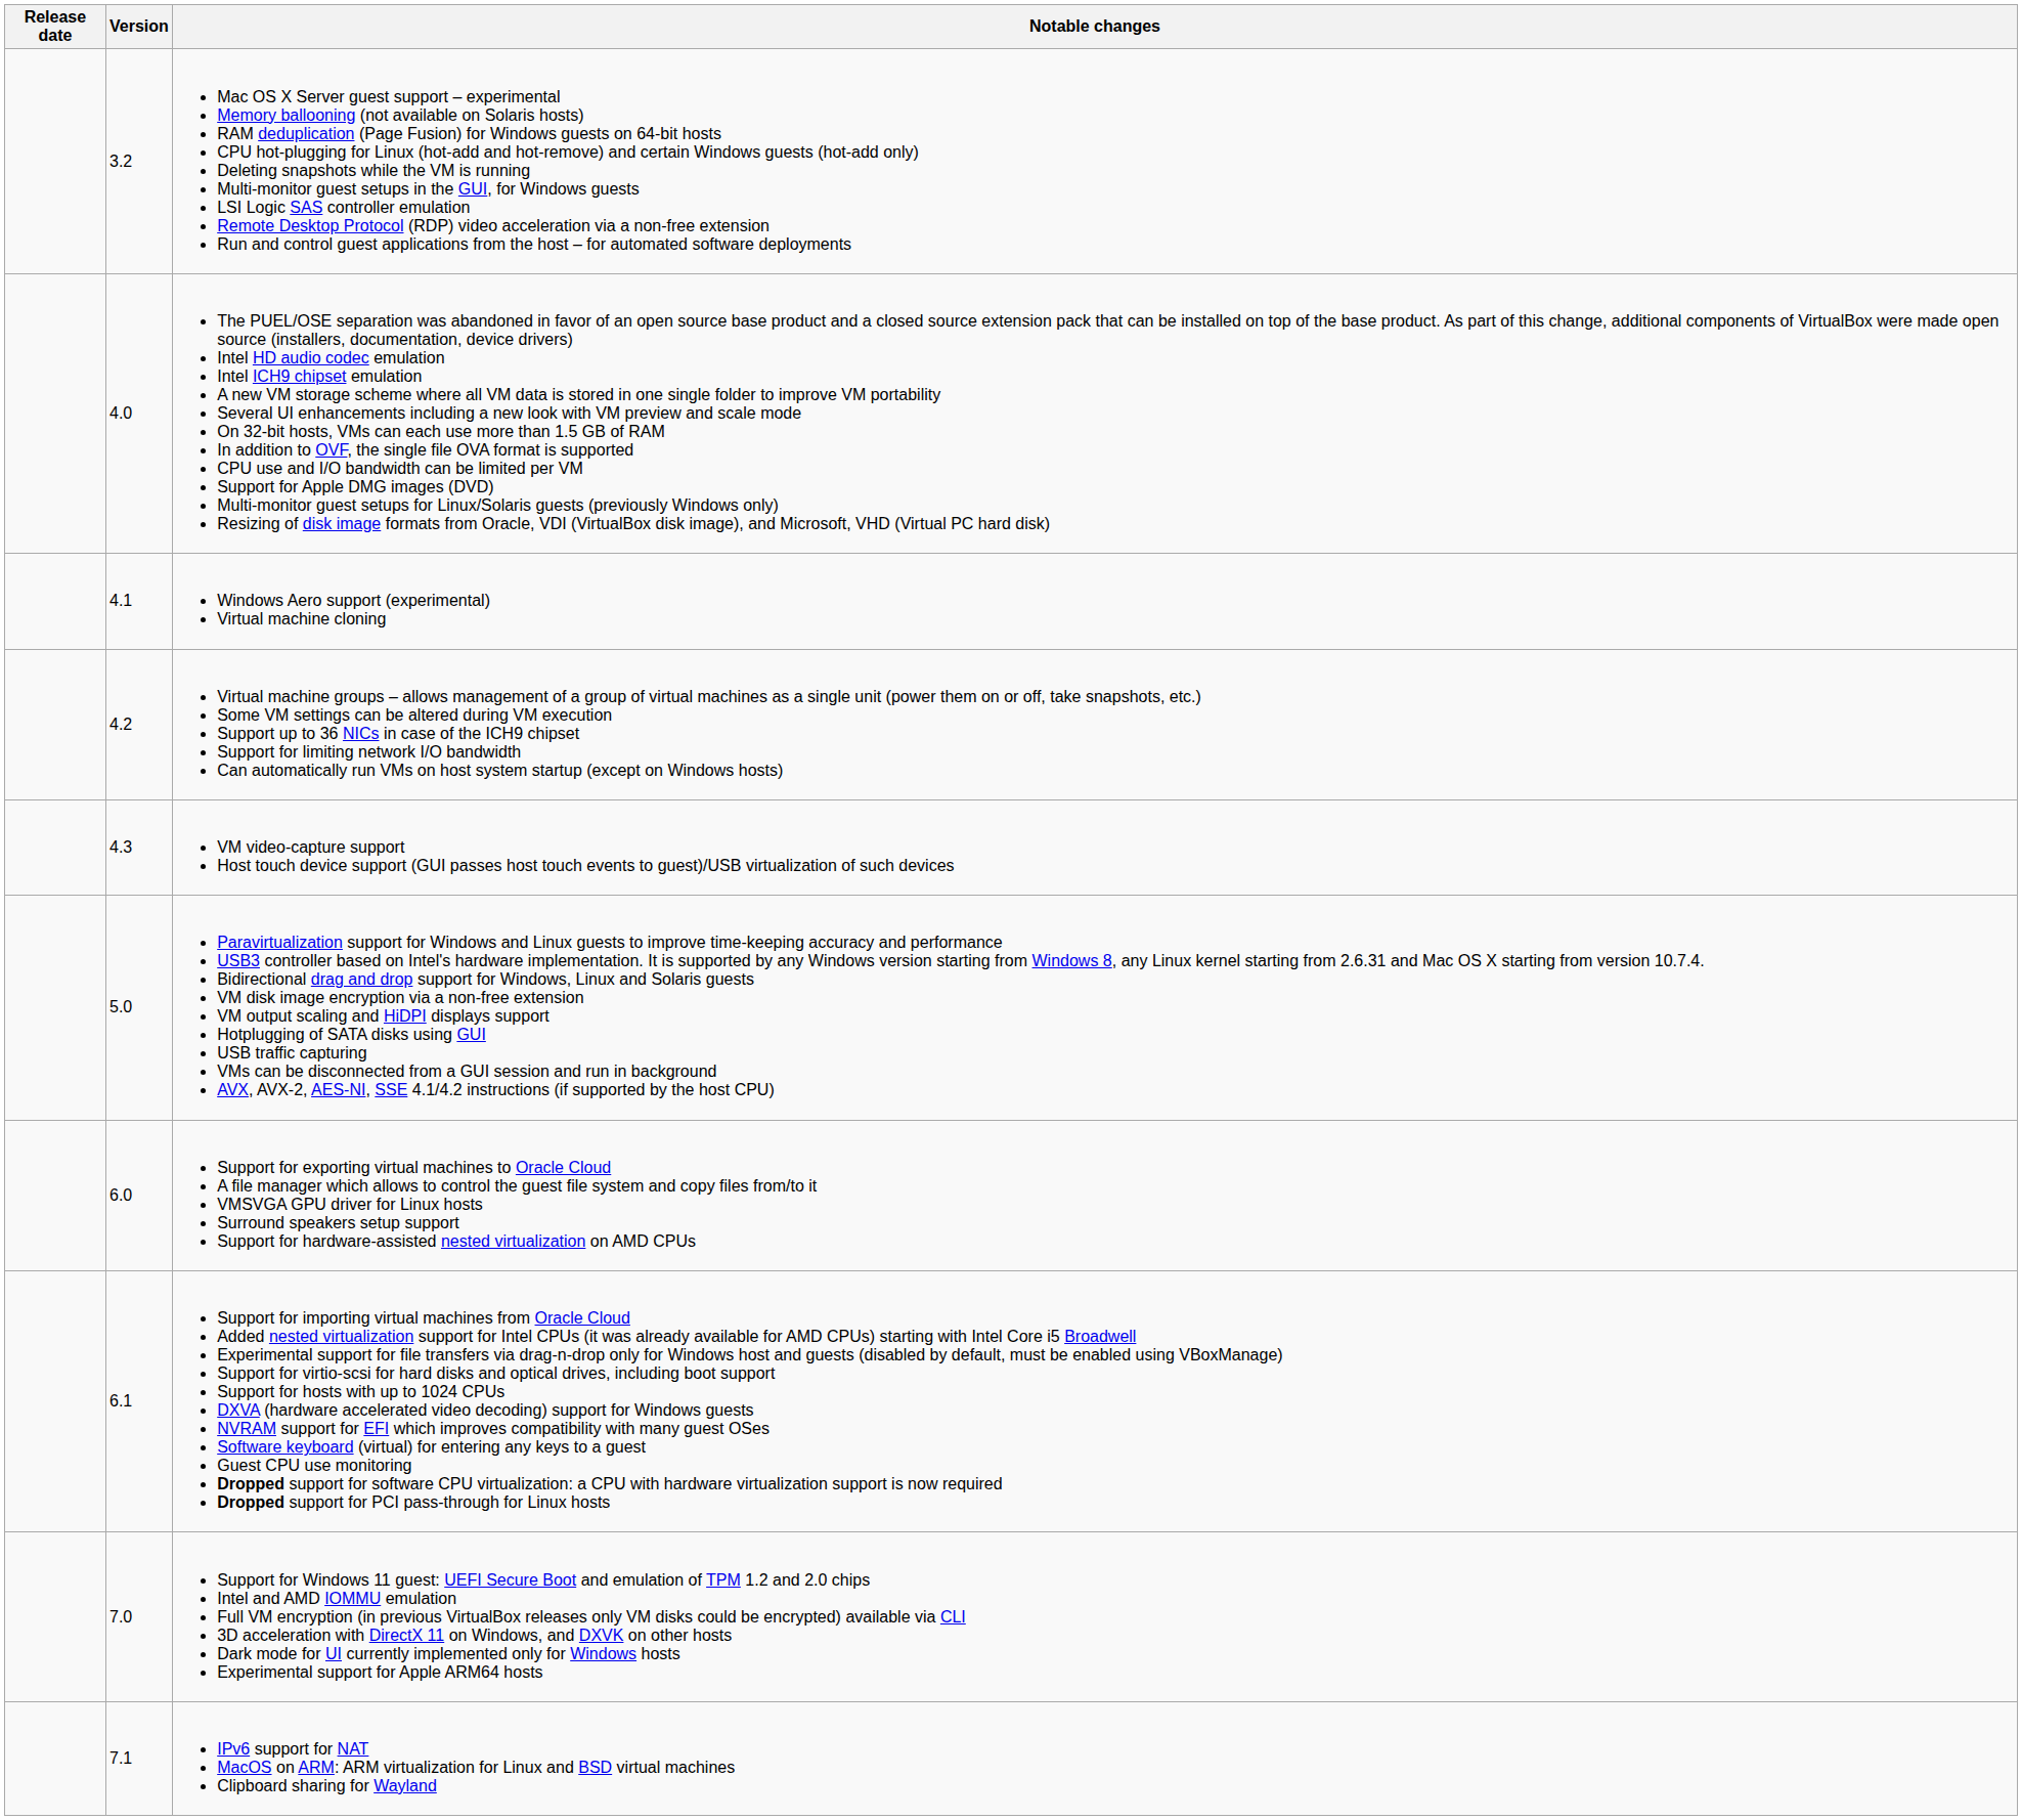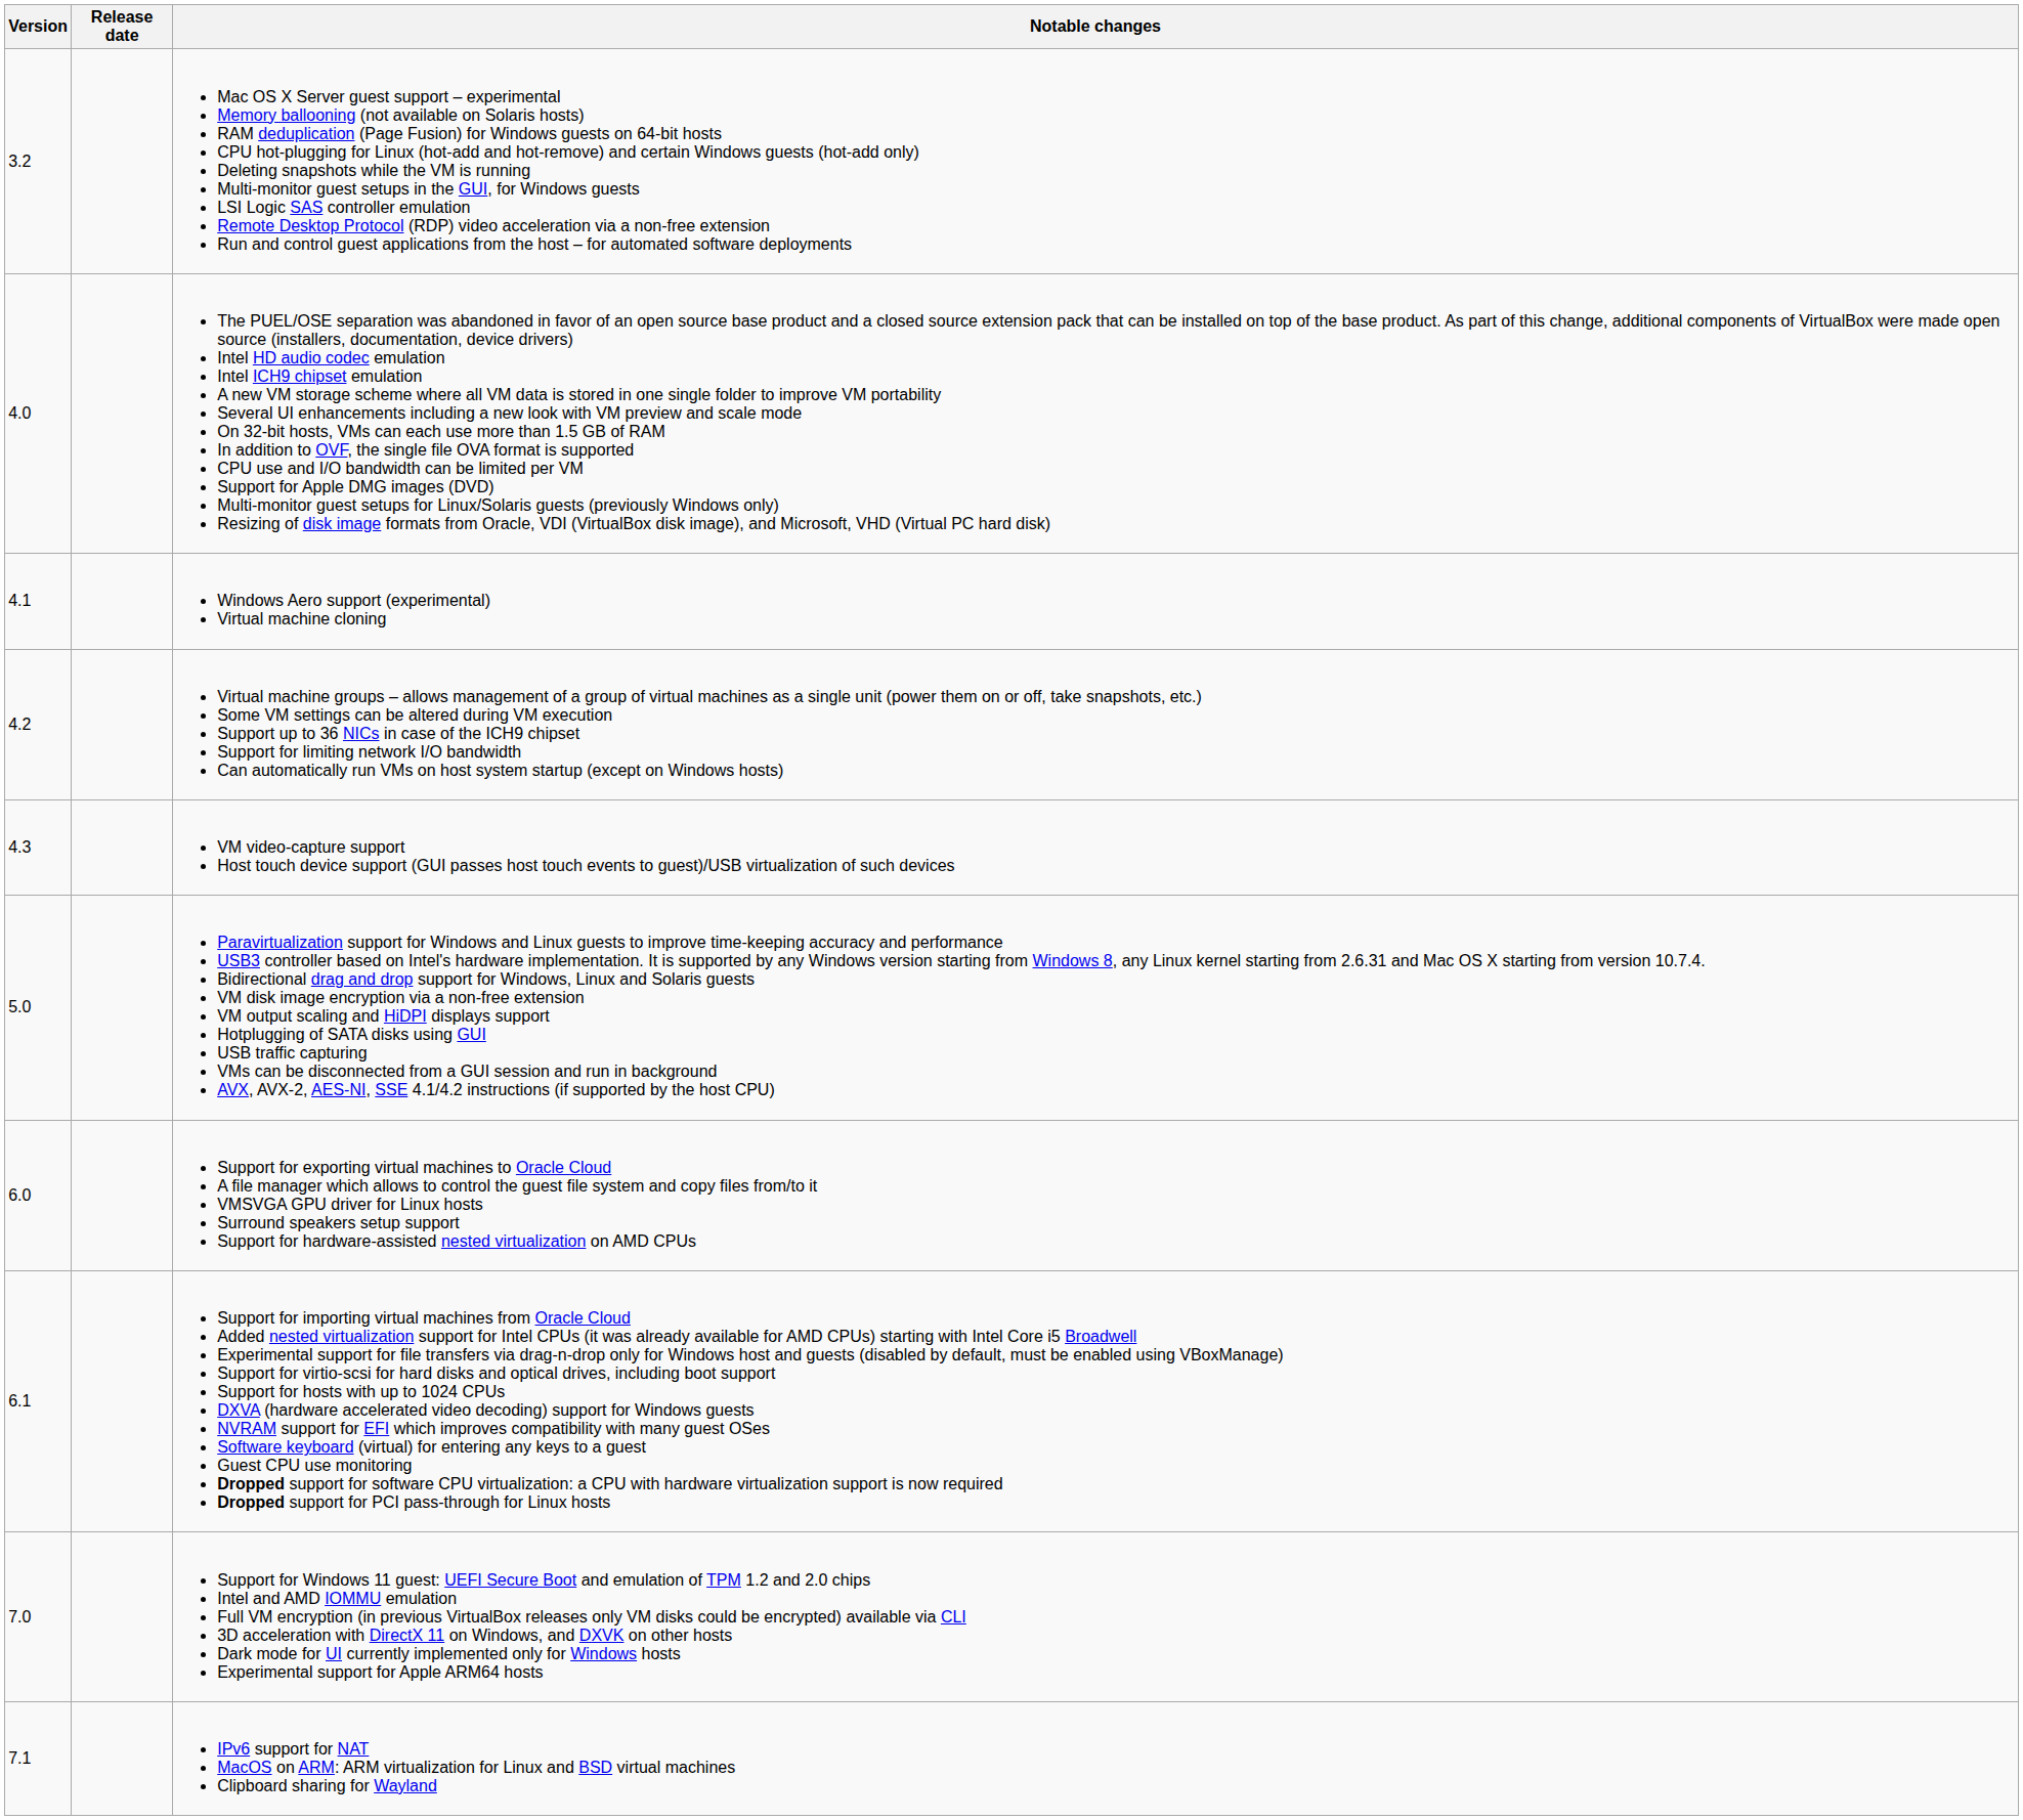 <table class="wikitable mw-collapsible mw-collapsed">
 <tr>
+<th>Version</th>
 <th>Release date</th>
-<th>Version</th>
 <th>Notable changes</th>
 </tr>
 <tr>
+<td>3.2</td>
 <td></td>
-<td>3.2</td>
 <td><br><ul><li>Mac OS X Server guest support – experimental</li><li><a href='#'>Memory ballooning</a> (not available on Solaris hosts)</li><li>RAM <a href='#'>deduplication</a> (Page Fusion) for Windows guests on 64-bit hosts</li><li>CPU hot-plugging for Linux (hot-add and hot-remove) and certain Windows guests (hot-add only)</li><li>Deleting snapshots while the VM is running</li><li>Multi-monitor guest setups in the <a href='#'>GUI</a>, for Windows guests</li><li>LSI Logic <a href='#'>SAS</a> controller emulation</li><li><a href='#'>Remote Desktop Protocol</a> (RDP) video acceleration via a non-free extension</li><li>Run and control guest applications from the host – for automated software deployments</li></ul></td>
 </tr>
 <tr>
+<td>4.0</td>
 <td></td>
-<td>4.0</td>
 <td><br><ul><li>The PUEL/OSE separation was abandoned in favor of an open source base product and a closed source extension pack that can be installed on top of the base product. As part of this change, additional components of VirtualBox were made open source (installers, documentation, device drivers)</li><li>Intel <a href='#'>HD audio codec</a> emulation</li><li>Intel <a href='#'>ICH9 chipset</a> emulation</li><li>A new VM storage scheme where all VM data is stored in one single folder to improve VM portability</li><li>Several UI enhancements including a new look with VM preview and scale mode</li><li>On 32-bit hosts, VMs can each use more than 1.5 GB of RAM</li><li>In addition to <a href='#'>OVF</a>, the single file OVA format is supported</li><li>CPU use and I/O bandwidth can be limited per VM</li><li>Support for Apple DMG images (DVD)</li><li>Multi-monitor guest setups for Linux/Solaris guests (previously Windows only)</li><li>Resizing of <a href='#'>disk image</a> formats from Oracle, VDI (VirtualBox disk image), and Microsoft, VHD (Virtual PC hard disk)</li></ul></td>
 </tr>
 <tr>
+<td>4.1</td>
 <td></td>
-<td>4.1</td>
 <td><br><ul><li>Windows Aero support (experimental)</li><li>Virtual machine cloning</li></ul></td>
 </tr>
 <tr>
+<td>4.2</td>
 <td></td>
-<td>4.2</td>
 <td><br><ul><li>Virtual machine groups – allows management of a group of virtual machines as a single unit (power them on or off, take snapshots, etc.)</li><li>Some VM settings can be altered during VM execution</li><li>Support up to 36 <a href='#'>NICs</a> in case of the ICH9 chipset</li><li>Support for limiting network I/O bandwidth</li><li>Can automatically run VMs on host system startup (except on Windows hosts)</li></ul></td>
 </tr>
 <tr>
+<td>4.3</td>
 <td></td>
-<td>4.3</td>
 <td><br><ul><li>VM video-capture support</li><li>Host touch device support (GUI passes host touch events to guest)/USB virtualization of such devices</li></ul></td>
 </tr>
 <tr>
+<td>5.0</td>
 <td></td>
-<td>5.0</td>
 <td><br><ul><li><a href='#'>Paravirtualization</a> support for Windows and Linux guests to improve time-keeping accuracy and performance</li><li><a href='#'>USB3</a> controller based on Intel's hardware implementation. It is supported by any Windows version starting from <a href='#'>Windows 8</a>, any Linux kernel starting from 2.6.31 and Mac OS X starting from version 10.7.4.</li><li>Bidirectional <a href='#'>drag and drop</a> support for Windows, Linux and Solaris guests</li><li>VM disk image encryption via a non-free extension</li><li>VM output scaling and <a href='#'>HiDPI</a> displays support</li><li>Hotplugging of SATA disks using <a href='#'>GUI</a></li><li>USB traffic capturing</li><li>VMs can be disconnected from a GUI session and run in background</li><li><a href='#'>AVX</a>, AVX-2, <a href='#'>AES-NI</a>, <a href='#'>SSE</a> 4.1/4.2 instructions (if supported by the host CPU)</li></ul></td>
 </tr>
 <tr>
+<td>6.0</td>
 <td></td>
-<td>6.0</td>
 <td><br><ul><li>Support for exporting virtual machines to <a href='#'>Oracle Cloud</a></li><li>A file manager which allows to control the guest file system and copy files from/to it</li><li>VMSVGA GPU driver for Linux hosts</li><li>Surround speakers setup support</li><li>Support for hardware-assisted <a href='#'>nested virtualization</a> on AMD CPUs</li></ul></td>
 </tr>
 <tr>
+<td>6.1</td>
 <td></td>
-<td>6.1</td>
 <td><br><ul><li>Support for importing virtual machines from <a href='#'>Oracle Cloud</a></li><li>Added <a href='#'>nested virtualization</a> support for Intel CPUs (it was already available for AMD CPUs) starting with Intel Core i5 <a href='#'>Broadwell</a></li><li>Experimental support for file transfers via drag-n-drop only for Windows host and guests (disabled by default, must be enabled using VBoxManage)</li><li>Support for virtio-scsi for hard disks and optical drives, including boot support</li><li>Support for hosts with up to 1024 CPUs</li><li><a href='#'>DXVA</a> (hardware accelerated video decoding) support for Windows guests</li><li><a href='#'>NVRAM</a> support for <a href='#'>EFI</a> which improves compatibility with many guest OSes</li><li><a href='#'>Software keyboard</a> (virtual) for entering any keys to a guest</li><li>Guest CPU use monitoring</li><li><strong>Dropped</strong> support for software CPU virtualization: a CPU with hardware virtualization support is now required</li><li><strong>Dropped</strong> support for PCI pass-through for Linux hosts</li></ul></td>
 </tr>
 <tr>
+<td>7.0</td>
 <td></td>
-<td>7.0</td>
 <td><br><ul><li>Support for Windows 11 guest: <a href='#'>UEFI Secure Boot</a> and emulation of <a href='#'>TPM</a> 1.2 and 2.0 chips</li><li>Intel and AMD <a href='#'>IOMMU</a> emulation</li><li>Full VM encryption (in previous VirtualBox releases only VM disks could be encrypted) available via <a href='#'>CLI</a></li><li>3D acceleration with <a href='#'>DirectX 11</a> on Windows, and <a href='#'>DXVK</a> on other hosts</li><li>Dark mode for <a href='#'>UI</a> currently implemented only for <a href='#'>Windows</a> hosts</li><li>Experimental support for Apple ARM64 hosts</li></ul></td>
 </tr>
 <tr>
+<td>7.1</td>
 <td></td>
-<td>7.1</td>
 <td><br><ul><li><a href='#'>IPv6</a> support for <a href='#'>NAT</a></li><li><a href='#'>MacOS</a> on <a href='#'>ARM</a>: ARM virtualization for Linux and <a href='#'>BSD</a> virtual machines</li><li>Clipboard sharing for <a href='#'>Wayland</a></li></ul></td>
 </tr>
 </table>
